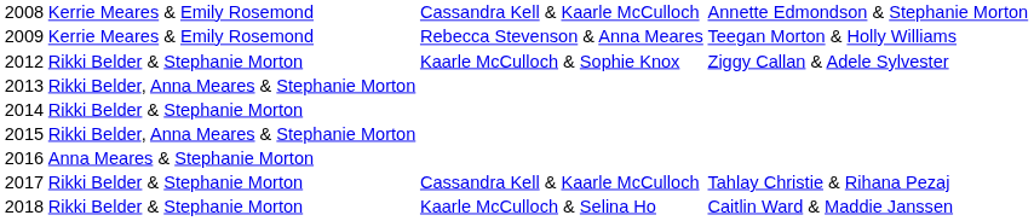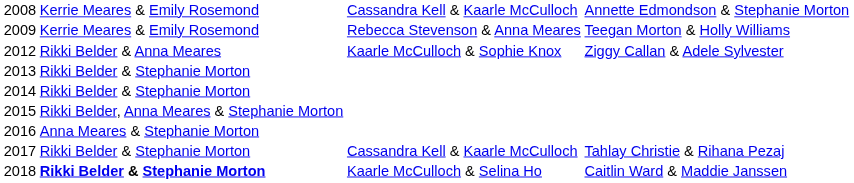 <table>
 <tr>
 <td>2008</td>
 <td><a href='#'>Kerrie Meares</a> & <a href='#'>Emily Rosemond</a></td>
 <td><a href='#'>Cassandra Kell</a> & <a href='#'>Kaarle McCulloch</a></td>
 <td><a href='#'>Annette Edmondson</a> & <a href='#'>Stephanie Morton</a></td>
 </tr>
 <tr>
 <td>2009</td>
 <td><a href='#'>Kerrie Meares</a> & <a href='#'>Emily Rosemond</a></td>
 <td><a href='#'>Rebecca Stevenson</a> & <a href='#'>Anna Meares</a></td>
 <td><a href='#'>Teegan Morton</a> & <a href='#'>Holly Williams</a></td>
 </tr>
 <tr>
 <td>2012</td>
-<td><a href='#'>Rikki Belder</a> & <a href='#'>Stephanie Morton</a></td>
+<td><a href='#'>Rikki Belder</a> & <a href='#'>Anna Meares</a></td>
 <td><a href='#'>Kaarle McCulloch</a> & <a href='#'>Sophie Knox</a></td>
 <td><a href='#'>Ziggy Callan</a> & <a href='#'>Adele Sylvester</a></td>
 </tr>
 <tr>
 <td>2013</td>
-<td><a href='#'>Rikki Belder</a>, <a href='#'>Anna Meares</a> & <a href='#'>Stephanie Morton</a></td>
+<td><a href='#'>Rikki Belder</a> & <a href='#'>Stephanie Morton</a></td>
 <td></td>
 <td></td>
 </tr>
 <tr>
 <td>2014</td>
 <td><a href='#'>Rikki Belder</a> & <a href='#'>Stephanie Morton</a></td>
 <td></td>
 <td></td>
 </tr>
 <tr>
 <td>2015</td>
 <td><a href='#'>Rikki Belder</a>, <a href='#'>Anna Meares</a> & <a href='#'>Stephanie Morton</a></td>
 <td></td>
 <td></td>
 </tr>
 <tr>
 <td>2016</td>
 <td><a href='#'>Anna Meares</a> & <a href='#'>Stephanie Morton</a></td>
 <td></td>
 <td></td>
 </tr>
 <tr>
 <td>2017</td>
 <td><a href='#'>Rikki Belder</a> & <a href='#'>Stephanie Morton</a></td>
 <td><a href='#'>Cassandra Kell</a> & <a href='#'>Kaarle McCulloch</a></td>
 <td><a href='#'>Tahlay Christie</a> & <a href='#'>Rihana Pezaj</a></td>
 </tr>
 <tr>
 <td>2018</td>
-<td><a href='#'>Rikki Belder</a> & <a href='#'>Stephanie Morton</a></td>
+<td><strong><a href='#'>Rikki Belder</a> & <a href='#'>Stephanie Morton</a></strong></td>
 <td><a href='#'>Kaarle McCulloch</a> & <a href='#'>Selina Ho</a></td>
 <td><a href='#'>Caitlin Ward</a> & <a href='#'>Maddie Janssen</a></td>
 </tr>
 <tr>
 </tr>
 </table>
